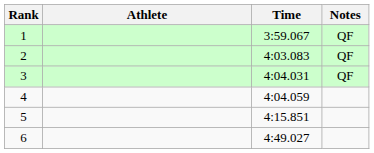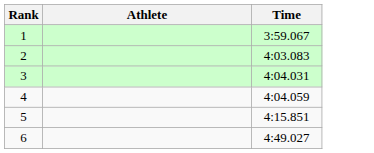 <table class=wikitable style="text-align:center">
 <tr>
 <th width=40>Rank</th>
 <th width=250>Athlete</th>
 <th width=80>Time</th>
-<th width=50>Notes</th>
 </tr>
 <tr bgcolor="ccffcc">
 <td>1</td>
 <td align=left></td>
 <td>3:59.067</td>
-<td>QF</td>
 </tr>
 <tr bgcolor="ccffcc">
 <td>2</td>
 <td align=left></td>
 <td>4:03.083</td>
-<td>QF</td>
 </tr>
 <tr bgcolor="ccffcc">
 <td>3</td>
 <td align=left></td>
 <td>4:04.031</td>
-<td>QF</td>
 </tr>
 <tr>
 <td>4</td>
 <td align=left></td>
 <td>4:04.059</td>
-<td></td>
 </tr>
 <tr>
 <td>5</td>
 <td align=left></td>
 <td>4:15.851</td>
-<td></td>
 </tr>
 <tr>
 <td>6</td>
 <td align=left></td>
 <td>4:49.027</td>
-<td></td>
 </tr>
 </table>
